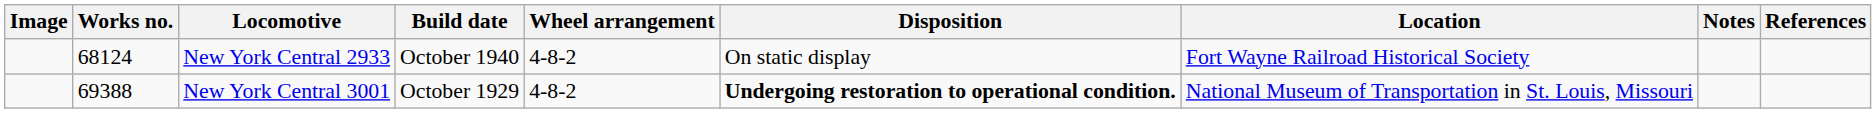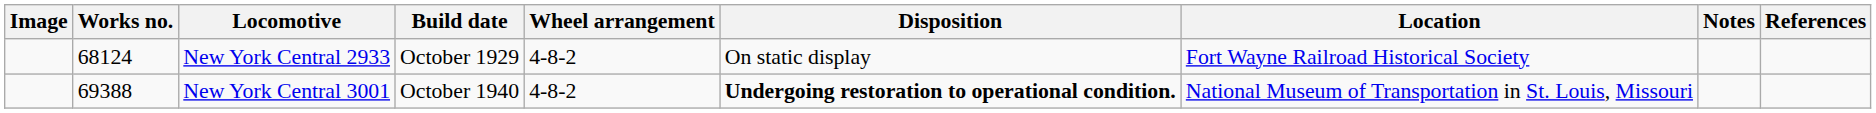 <table class="wikitable">
 <tr>
 <th>Image</th>
 <th>Works no.</th>
 <th>Locomotive</th>
 <th>Build date</th>
 <th>Wheel arrangement</th>
 <th>Disposition</th>
 <th>Location</th>
 <th>Notes</th>
 <th>References</th>
 </tr>
 <tr>
 <td></td>
 <td>68124</td>
 <td><a href='#'>New York Central 2933</a></td>
-<td>October 1940</td>
+<td>October 1929</td>
 <td>4-8-2</td>
 <td>On static display</td>
 <td><a href='#'>Fort Wayne Railroad Historical Society</a></td>
 <td></td>
 <td></td>
 </tr>
 <tr>
 <td></td>
 <td>69388</td>
 <td><a href='#'>New York Central 3001</a></td>
-<td>October 1929</td>
+<td>October 1940</td>
 <td>4-8-2</td>
 <td><strong>Undergoing restoration to operational condition.</strong></td>
 <td><a href='#'>National Museum of Transportation</a> in <a href='#'>St. Louis</a>, <a href='#'>Missouri</a></td>
 <td></td>
 <td></td>
 </tr>
 </table>
